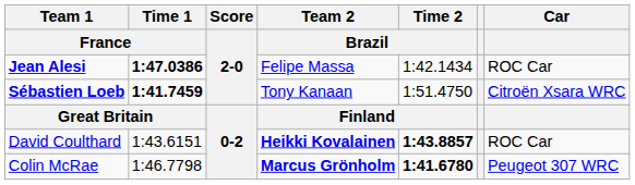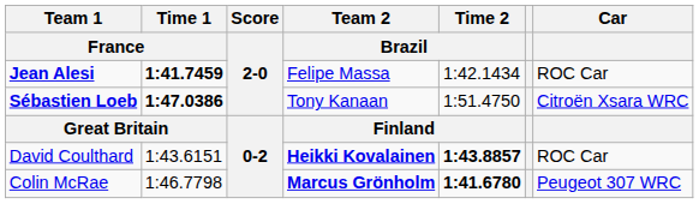 <table class="wikitable">
 <tr>
 <th>Team 1</th>
 <th>Time 1</th>
 <th>Score</th>
 <th>Team 2</th>
 <th>Time 2</th>
 <th></th>
 <th>Car</th>
 </tr>
 <tr>
 <th colspan=2> <strong>France</strong></th>
 <th rowspan=3>2-0</th>
 <th colspan=2> Brazil</th>
 <th></th>
 <th></th>
 </tr>
 <tr>
 <td><strong><a href='#'>Jean Alesi</a></strong></td>
-<td><strong>1:47.0386</strong></td>
+<td><strong>1:41.7459</strong></td>
 <td><a href='#'>Felipe Massa</a></td>
 <td>1:42.1434</td>
 <th></th>
 <td>ROC Car</td>
 </tr>
 <tr>
 <td><strong><a href='#'>Sébastien Loeb</a></strong></td>
-<td><strong>1:41.7459</strong></td>
+<td><strong>1:47.0386</strong></td>
 <td><a href='#'>Tony Kanaan</a></td>
 <td>1:51.4750</td>
 <th></th>
 <td><a href='#'>Citroën Xsara WRC</a></td>
 </tr>
 <tr>
 <th colspan=2> Great Britain</th>
 <th rowspan=3>0-2</th>
 <th colspan=2> <strong>Finland</strong></th>
 <th></th>
 <th></th>
 </tr>
 <tr>
 <td><a href='#'>David Coulthard</a></td>
 <td>1:43.6151</td>
 <td><strong><a href='#'>Heikki Kovalainen</a></strong></td>
 <td><strong>1:43.8857</strong></td>
 <th></th>
 <td>ROC Car</td>
 </tr>
 <tr>
 <td><a href='#'>Colin McRae</a></td>
 <td>1:46.7798</td>
 <td><strong><a href='#'>Marcus Grönholm</a></strong></td>
 <td><strong>1:41.6780</strong></td>
 <th></th>
 <td><a href='#'>Peugeot 307 WRC</a></td>
 </tr>
 </table>
